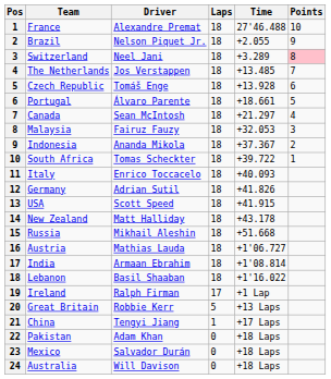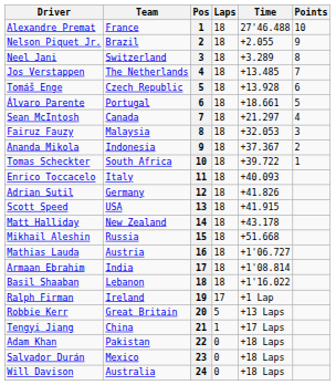 <table class="wikitable">
 <tr>
+<th>Driver</th>
+<th>Team</th>
 <th>Pos</th>
-<th>Team</th>
-<th>Driver</th>
 <th>Laps</th>
 <th>Time</th>
 <th>Points</th>
 </tr>
 <tr>
+<td><a href='#'>Alexandre Premat</a></td>
+<td> <a href='#'>France</a></td>
 <th>1</th>
-<td> <a href='#'>France</a></td>
-<td><a href='#'>Alexandre Premat</a></td>
 <td>18</td>
 <td>27'46.488</td>
 <td>10</td>
 </tr>
 <tr>
+<td><a href='#'>Nelson Piquet Jr.</a></td>
+<td> <a href='#'>Brazil</a></td>
 <th>2</th>
-<td> <a href='#'>Brazil</a></td>
-<td><a href='#'>Nelson Piquet Jr.</a></td>
 <td>18</td>
 <td>+2.055</td>
 <td>9</td>
 </tr>
 <tr>
+<td><a href='#'>Neel Jani</a></td>
+<td> <a href='#'>Switzerland</a></td>
 <th>3</th>
-<td> <a href='#'>Switzerland</a></td>
-<td><a href='#'>Neel Jani</a></td>
 <td>18</td>
 <td>+3.289</td>
-<td style="background: pink;">8</td>
+<td>8</td>
 </tr>
 <tr>
+<td><a href='#'>Jos Verstappen</a></td>
+<td> <a href='#'>The Netherlands</a></td>
 <th>4</th>
-<td> <a href='#'>The Netherlands</a></td>
-<td><a href='#'>Jos Verstappen</a></td>
 <td>18</td>
 <td>+13.485</td>
 <td>7</td>
 </tr>
 <tr>
+<td><a href='#'>Tomáš Enge</a></td>
+<td> <a href='#'>Czech Republic</a></td>
 <th>5</th>
-<td> <a href='#'>Czech Republic</a></td>
-<td><a href='#'>Tomáš Enge</a></td>
 <td>18</td>
 <td>+13.928</td>
 <td>6</td>
 </tr>
 <tr>
+<td><a href='#'>Álvaro Parente</a></td>
+<td> <a href='#'>Portugal</a></td>
 <th>6</th>
-<td> <a href='#'>Portugal</a></td>
-<td><a href='#'>Álvaro Parente</a></td>
 <td>18</td>
 <td>+18.661</td>
 <td>5</td>
 </tr>
 <tr>
+<td><a href='#'>Sean McIntosh</a></td>
+<td> <a href='#'>Canada</a></td>
 <th>7</th>
-<td> <a href='#'>Canada</a></td>
-<td><a href='#'>Sean McIntosh</a></td>
 <td>18</td>
 <td>+21.297</td>
 <td>4</td>
 </tr>
 <tr>
+<td><a href='#'>Fairuz Fauzy</a></td>
+<td> <a href='#'>Malaysia</a></td>
 <th>8</th>
-<td> <a href='#'>Malaysia</a></td>
-<td><a href='#'>Fairuz Fauzy</a></td>
 <td>18</td>
 <td>+32.053</td>
 <td>3</td>
 </tr>
 <tr>
+<td><a href='#'>Ananda Mikola</a></td>
+<td> <a href='#'>Indonesia</a></td>
 <th>9</th>
-<td> <a href='#'>Indonesia</a></td>
-<td><a href='#'>Ananda Mikola</a></td>
 <td>18</td>
 <td>+37.367</td>
 <td>2</td>
 </tr>
 <tr>
+<td><a href='#'>Tomas Scheckter</a></td>
+<td> <a href='#'>South Africa</a></td>
 <th>10</th>
-<td> <a href='#'>South Africa</a></td>
-<td><a href='#'>Tomas Scheckter</a></td>
 <td>18</td>
 <td>+39.722</td>
 <td>1</td>
 </tr>
 <tr>
+<td><a href='#'>Enrico Toccacelo</a></td>
+<td> <a href='#'>Italy</a></td>
 <th>11</th>
-<td> <a href='#'>Italy</a></td>
-<td><a href='#'>Enrico Toccacelo</a></td>
 <td>18</td>
 <td>+40.093</td>
 <td></td>
 </tr>
 <tr>
+<td><a href='#'>Adrian Sutil</a></td>
+<td> <a href='#'>Germany</a></td>
 <th>12</th>
-<td> <a href='#'>Germany</a></td>
-<td><a href='#'>Adrian Sutil</a></td>
 <td>18</td>
 <td>+41.826</td>
 <td></td>
 </tr>
 <tr>
+<td><a href='#'>Scott Speed</a></td>
+<td> <a href='#'>USA</a></td>
 <th>13</th>
-<td> <a href='#'>USA</a></td>
-<td><a href='#'>Scott Speed</a></td>
 <td>18</td>
 <td>+41.915</td>
 <td></td>
 </tr>
 <tr>
+<td><a href='#'>Matt Halliday</a></td>
+<td> <a href='#'>New Zealand</a></td>
 <th>14</th>
-<td> <a href='#'>New Zealand</a></td>
-<td><a href='#'>Matt Halliday</a></td>
 <td>18</td>
 <td>+43.178</td>
 <td></td>
 </tr>
 <tr>
+<td><a href='#'>Mikhail Aleshin</a></td>
+<td> <a href='#'>Russia</a></td>
 <th>15</th>
-<td> <a href='#'>Russia</a></td>
-<td><a href='#'>Mikhail Aleshin</a></td>
 <td>18</td>
 <td>+51.668</td>
 <td></td>
 </tr>
 <tr>
+<td><a href='#'>Mathias Lauda</a></td>
+<td> <a href='#'>Austria</a></td>
 <th>16</th>
-<td> <a href='#'>Austria</a></td>
-<td><a href='#'>Mathias Lauda</a></td>
 <td>18</td>
 <td>+1'06.727</td>
 <td></td>
 </tr>
 <tr>
+<td><a href='#'>Armaan Ebrahim</a></td>
+<td> <a href='#'>India</a></td>
 <th>17</th>
-<td> <a href='#'>India</a></td>
-<td><a href='#'>Armaan Ebrahim</a></td>
 <td>18</td>
 <td>+1'08.814</td>
 <td></td>
 </tr>
 <tr>
+<td><a href='#'>Basil Shaaban</a></td>
+<td> <a href='#'>Lebanon</a></td>
 <th>18</th>
-<td> <a href='#'>Lebanon</a></td>
-<td><a href='#'>Basil Shaaban</a></td>
 <td>18</td>
 <td>+1'16.022</td>
 <td></td>
 </tr>
 <tr>
+<td><a href='#'>Ralph Firman</a></td>
+<td> <a href='#'>Ireland</a></td>
 <th>19</th>
-<td> <a href='#'>Ireland</a></td>
-<td><a href='#'>Ralph Firman</a></td>
 <td>17</td>
 <td>+1 Lap</td>
 <td></td>
 </tr>
 <tr>
+<td><a href='#'>Robbie Kerr</a></td>
+<td> <a href='#'>Great Britain</a></td>
 <th>20</th>
-<td> <a href='#'>Great Britain</a></td>
-<td><a href='#'>Robbie Kerr</a></td>
 <td>5</td>
 <td>+13 Laps</td>
 <td></td>
 </tr>
 <tr>
+<td><a href='#'>Tengyi Jiang</a></td>
+<td> <a href='#'>China</a></td>
 <th>21</th>
-<td> <a href='#'>China</a></td>
-<td><a href='#'>Tengyi Jiang</a></td>
 <td>1</td>
 <td>+17 Laps</td>
 <td></td>
 </tr>
 <tr>
+<td><a href='#'>Adam Khan</a></td>
+<td> <a href='#'>Pakistan</a></td>
 <th>22</th>
-<td> <a href='#'>Pakistan</a></td>
-<td><a href='#'>Adam Khan</a></td>
 <td>0</td>
 <td>+18 Laps</td>
 <td></td>
 </tr>
 <tr>
+<td><a href='#'>Salvador Durán</a></td>
+<td> <a href='#'>Mexico</a></td>
 <th>23</th>
-<td> <a href='#'>Mexico</a></td>
-<td><a href='#'>Salvador Durán</a></td>
 <td>0</td>
 <td>+18 Laps</td>
 <td></td>
 </tr>
 <tr>
+<td><a href='#'>Will Davison</a></td>
+<td> <a href='#'>Australia</a></td>
 <th>24</th>
-<td> <a href='#'>Australia</a></td>
-<td><a href='#'>Will Davison</a></td>
 <td>0</td>
 <td>+18 Laps</td>
 <td></td>
 </tr>
 </table>
